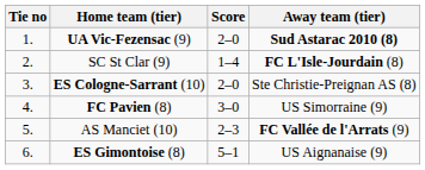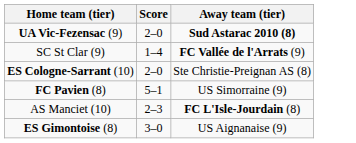 <table class="wikitable" style="text-align: center">
 <tr>
-<th>Tie no</th>
 <th>Home team (tier)</th>
 <th>Score</th>
 <th>Away team (tier)</th>
 </tr>
 <tr>
-<td>1.</td>
 <td><strong>UA Vic-Fezensac</strong> (9)</td>
 <td>2–0</td>
 <td><strong>Sud Astarac 2010 (8)</strong></td>
 </tr>
 <tr>
-<td>2.</td>
 <td>SC St Clar (9)</td>
 <td>1–4</td>
-<td><strong>FC L'Isle-Jourdain</strong> (8)</td>
+<td><strong>FC Vallée de l'Arrats</strong> (9)</td>
 </tr>
 <tr>
-<td>3.</td>
 <td><strong>ES Cologne-Sarrant</strong> (10)</td>
 <td>2–0</td>
 <td>Ste Christie-Preignan AS (8)</td>
 </tr>
 <tr>
-<td>4.</td>
 <td><strong>FC Pavien</strong> (8)</td>
-<td>3–0</td>
+<td>5–1</td>
 <td>US Simorraine (9)</td>
 </tr>
 <tr>
-<td>5.</td>
 <td>AS Manciet (10)</td>
 <td>2–3</td>
-<td><strong>FC Vallée de l'Arrats</strong> (9)</td>
+<td><strong>FC L'Isle-Jourdain</strong> (8)</td>
 </tr>
 <tr>
-<td>6.</td>
 <td><strong>ES Gimontoise</strong> (8)</td>
-<td>5–1</td>
+<td>3–0</td>
 <td>US Aignanaise (9)</td>
 </tr>
 </table>
